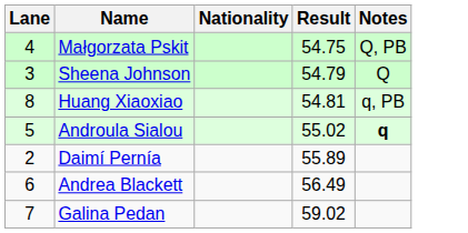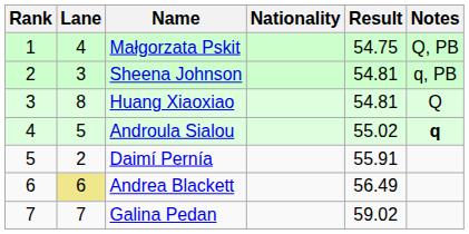 <table class="wikitable sortable" style="text-align:center">
 <tr>
+<th>Rank</th>
 <th>Lane</th>
 <th>Name</th>
 <th>Nationality</th>
 <th>Result</th>
 <th>Notes</th>
 </tr>
 <tr bgcolor=ccffcc>
+<td>1</td>
 <td>4</td>
 <td align="left"><a href='#'>Małgorzata Pskit</a></td>
 <td align="left"></td>
 <td>54.75</td>
 <td>Q, PB</td>
 </tr>
 <tr bgcolor=ccffcc>
+<td>2</td>
 <td>3</td>
 <td align="left"><a href='#'>Sheena Johnson</a></td>
-<td align="left"></td>
-<td>54.79</td>
-<td>Q</td>
-</tr>
-<tr bgcolor=ddffdd>
-<td>8</td>
-<td align="left"><a href='#'>Huang Xiaoxiao</a></td>
 <td align="left"></td>
 <td>54.81</td>
 <td>q, PB</td>
 </tr>
 <tr bgcolor=ddffdd>
+<td>3</td>
+<td>8</td>
+<td align="left"><a href='#'>Huang Xiaoxiao</a></td>
+<td align="left"></td>
+<td>54.81</td>
+<td>Q</td>
+</tr>
+<tr bgcolor=ddffdd>
+<td>4</td>
 <td>5</td>
 <td align="left"><a href='#'>Androula Sialou</a></td>
 <td align="left"></td>
 <td>55.02</td>
 <td><strong>q</strong></td>
 </tr>
 <tr>
+<td>5</td>
 <td>2</td>
 <td align="left"><a href='#'>Daimí Pernía</a></td>
 <td align="left"></td>
-<td>55.89</td>
+<td>55.91</td>
 <td></td>
 </tr>
 <tr>
 <td>6</td>
+<td style="background: khaki;">6</td>
 <td align="left"><a href='#'>Andrea Blackett</a></td>
 <td align="left"></td>
 <td>56.49</td>
 <td></td>
 </tr>
 <tr>
 <td>7</td>
+<td>7</td>
 <td align="left"><a href='#'>Galina Pedan</a></td>
 <td align="left"></td>
 <td>59.02</td>
 <td></td>
 </tr>
 </table>
